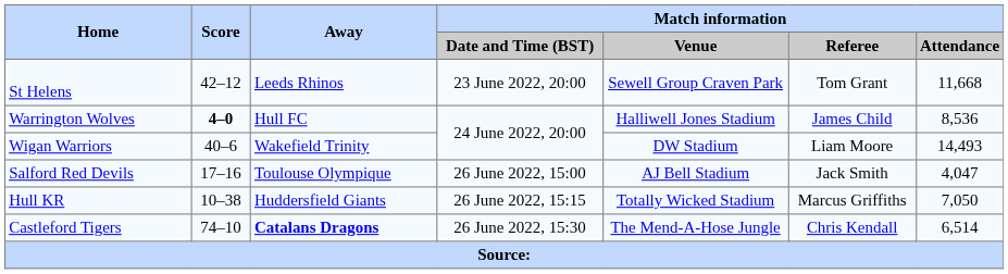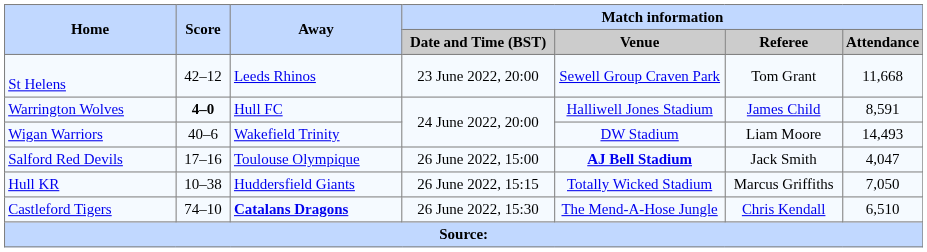 <table border=1 style="border-collapse:collapse; font-size:90%; text-align:center;" cellpadding=3 cellspacing=0 width=100%>
 <tr style="background:#C1D8ff;">
 <th scope="col" rowspan=2 width=19%>Home</th>
 <th scope="col" rowspan=2 width=6%>Score</th>
 <th scope="col" rowspan=2 width=19%>Away</th>
 <th colspan=4>Match information</th>
 </tr>
 <tr style="background:#CCCCCC;">
 <th scope="col" width=17%>Date and Time (BST)</th>
 <th scope="col" width=19%>Venue</th>
 <th scope="col" width=13%>Referee</th>
 <th scope="col" width=7%>Attendance</th>
 </tr>
 <tr style="background:#F5FAFF;">
 <td style="text-align:left;"><br> <a href='#'>St Helens</a></td>
 <td>42–12</td>
 <td style="text-align:left;"> <a href='#'>Leeds Rhinos</a></td>
 <td>23 June 2022, 20:00</td>
 <td><a href='#'>Sewell Group Craven Park</a></td>
 <td>Tom Grant</td>
 <td>11,668</td>
 </tr>
 <tr style="background:#F5FAFF;">
 <td style="text-align:left;"> <a href='#'>Warrington Wolves</a></td>
 <td><strong>4–0</strong></td>
 <td style="text-align:left;"> <a href='#'>Hull FC</a></td>
 <td Rowspan=2>24 June 2022, 20:00</td>
 <td><a href='#'>Halliwell Jones Stadium</a></td>
 <td><a href='#'>James Child</a></td>
-<td>8,536</td>
+<td>8,591</td>
 </tr>
 <tr style="background:#F5FAFF;">
 <td style="text-align:left;"> <a href='#'>Wigan Warriors</a></td>
 <td>40–6</td>
 <td style="text-align:left;"> <a href='#'>Wakefield Trinity</a></td>
 <td><a href='#'>DW Stadium</a></td>
 <td>Liam Moore</td>
 <td>14,493</td>
 </tr>
 <tr style="background:#F5FAFF;">
 <td style="text-align:left;"> <a href='#'>Salford Red Devils</a></td>
 <td>17–16</td>
 <td style="text-align:left;"> <a href='#'>Toulouse Olympique</a></td>
 <td>26 June 2022, 15:00</td>
-<td><a href='#'>AJ Bell Stadium</a></td>
+<td><strong><a href='#'>AJ Bell Stadium</a></strong></td>
 <td>Jack Smith</td>
 <td>4,047</td>
 </tr>
 <tr style="background:#F5FAFF;">
 <td style="text-align:left;"> <a href='#'>Hull KR</a></td>
 <td>10–38</td>
 <td style="text-align:left;"> <a href='#'>Huddersfield Giants</a></td>
 <td>26 June 2022, 15:15</td>
 <td><a href='#'>Totally Wicked Stadium</a></td>
 <td>Marcus Griffiths</td>
 <td>7,050</td>
 </tr>
 <tr style="background:#F5FAFF;">
 <td style="text-align:left;"> <a href='#'>Castleford Tigers</a></td>
 <td>74–10</td>
 <td style="text-align:left;"><strong> <a href='#'>Catalans Dragons</a></strong></td>
 <td>26 June 2022, 15:30</td>
 <td><a href='#'>The Mend-A-Hose Jungle</a></td>
 <td><a href='#'>Chris Kendall</a></td>
-<td>6,514</td>
+<td>6,510</td>
 </tr>
 <tr style="background:#c1d8ff;">
 <th colspan=7>Source:</th>
 </tr>
 </table>
